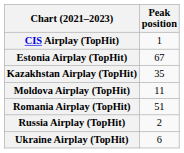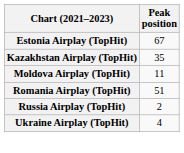 <table class="wikitable sortable plainrowheaders" style="text-align:center">
 <tr>
 <th scope="col">Chart (2021–2023)</th>
 <th scope="col">Peak<br>position</th>
-</tr>
-<tr>
-<th scope="row"><a href='#'>CIS</a> Airplay (TopHit)</th>
-<td>1</td>
 </tr>
 <tr>
 <th scope="row">Estonia Airplay (TopHit)</th>
 <td>67</td>
 </tr>
 <tr>
 <th scope="row">Kazakhstan Airplay (TopHit)</th>
 <td>35</td>
 </tr>
 <tr>
 <th scope="row">Moldova Airplay (TopHit)</th>
 <td>11</td>
 </tr>
 <tr>
 <th scope="row">Romania Airplay (TopHit)</th>
 <td>51</td>
 </tr>
 <tr>
 <th scope="row">Russia Airplay (TopHit)</th>
 <td>2</td>
 </tr>
 <tr>
 <th scope="row">Ukraine Airplay (TopHit)</th>
-<td>6</td>
+<td>4</td>
 </tr>
 </table>
